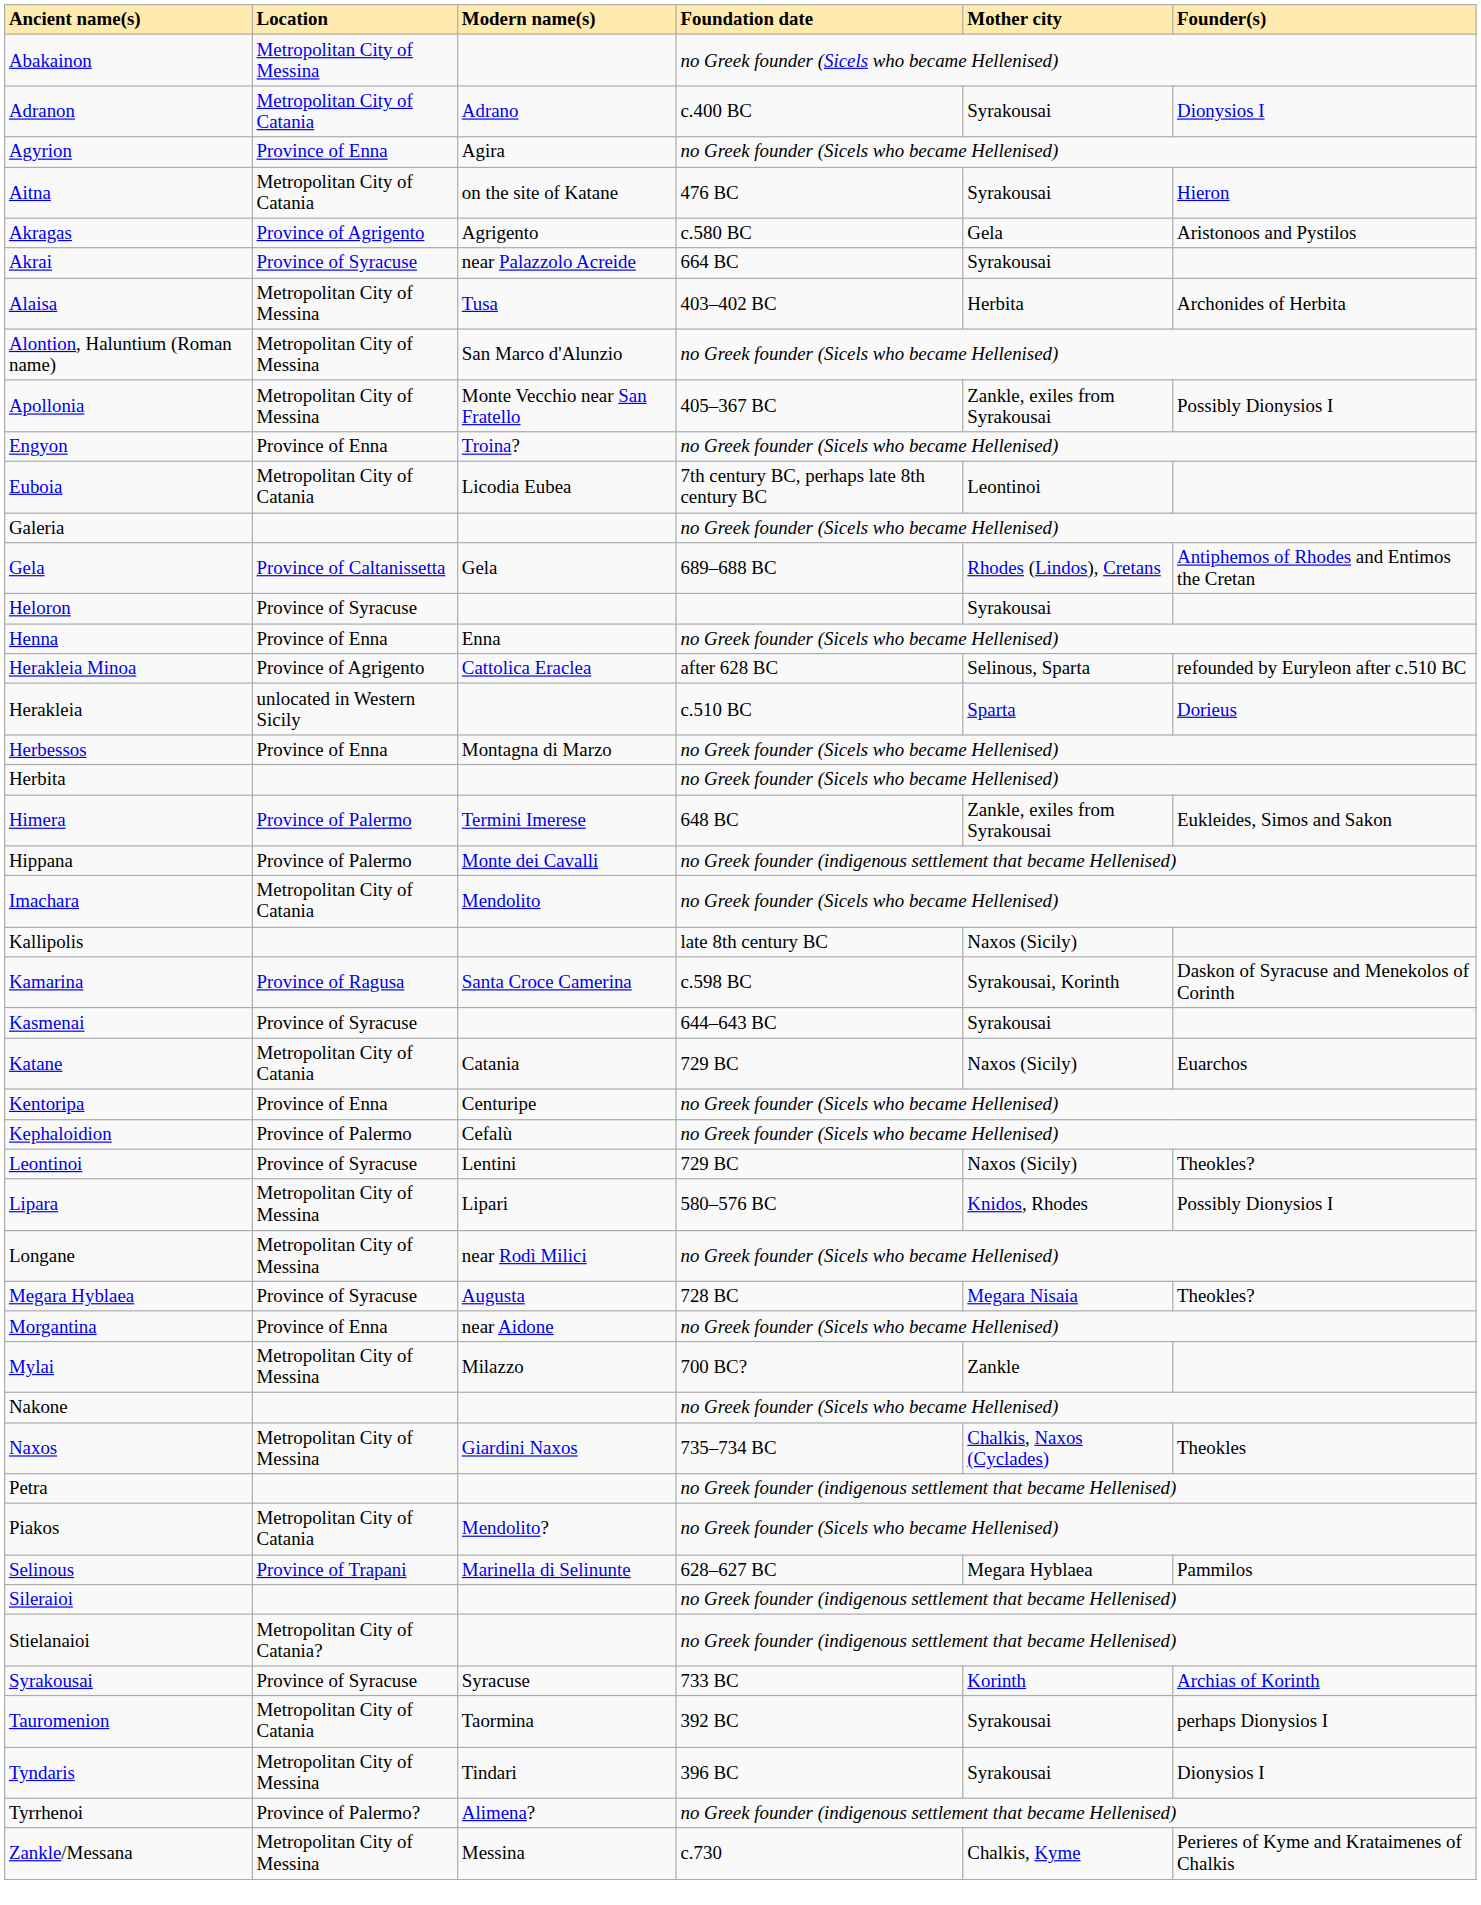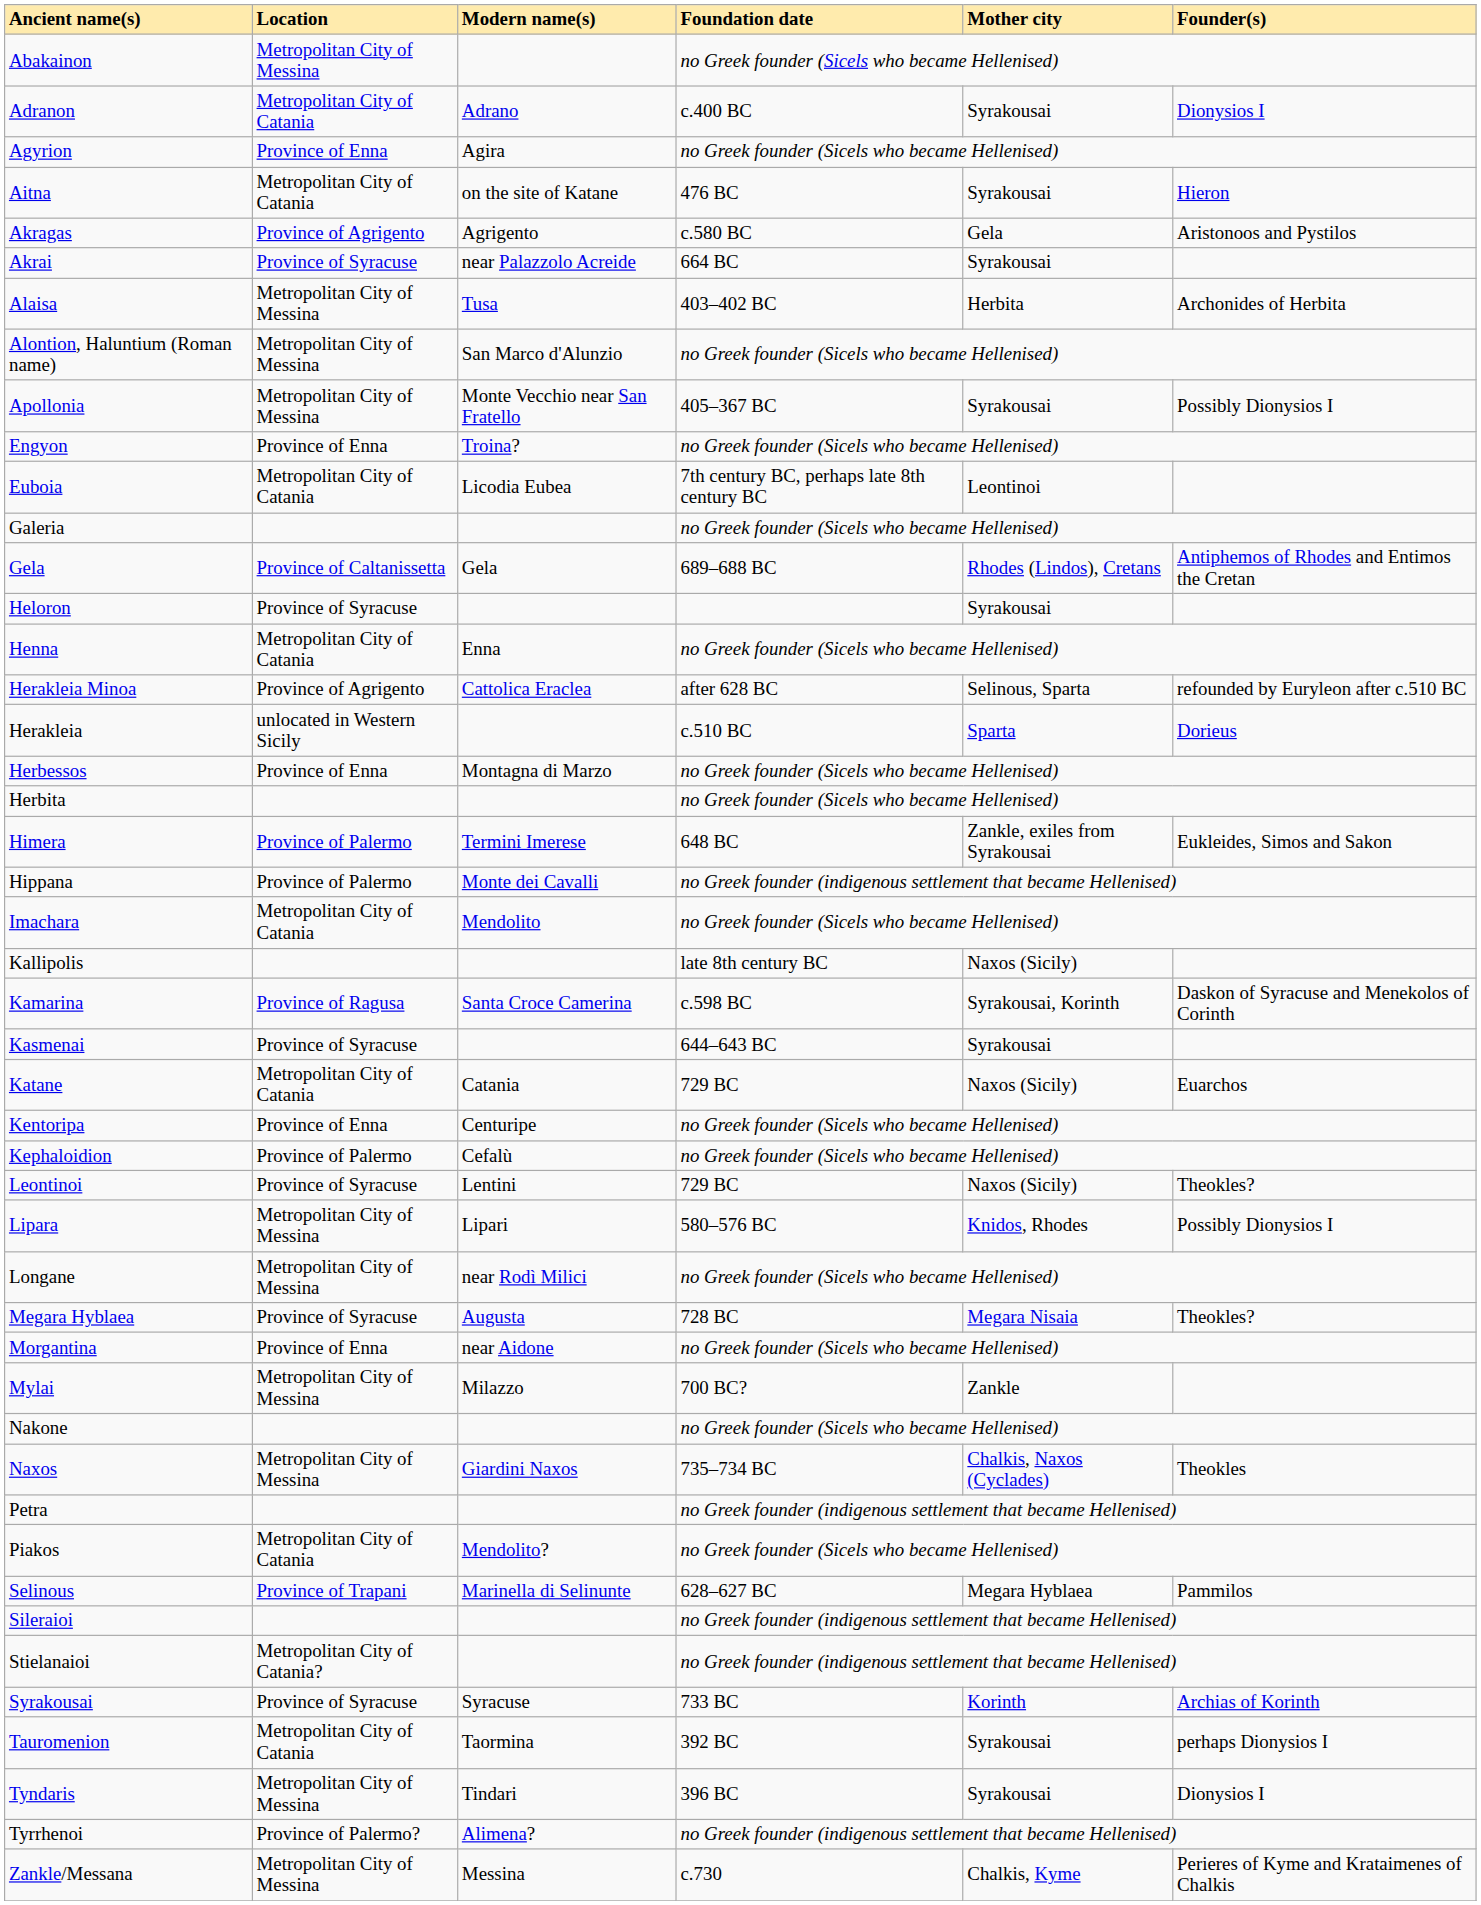 <table class="wikitable width="100%">
 <tr>
 <td bgcolor="#FFEBAD"><strong>Ancient name(s)</strong></td>
 <td bgcolor="#FFEBAD"><strong>Location</strong></td>
 <td bgcolor="#FFEBAD"><strong>Modern name(s)</strong></td>
 <td bgcolor="#FFEBAD"><strong>Foundation date</strong></td>
 <td bgcolor="#FFEBAD"><strong>Mother city</strong></td>
 <td bgcolor="#FFEBAD"><strong>Founder(s)</strong></td>
 </tr>
 <tr>
 <td><a href='#'>Abakainon</a></td>
 <td><a href='#'>Metropolitan City of Messina</a></td>
 <td></td>
 <td colspan="3"><em>no Greek founder (<a href='#'>Sicels</a> who became Hellenised)</em></td>
 </tr>
 <tr>
 <td><a href='#'>Adranon</a></td>
 <td><a href='#'>Metropolitan City of Catania</a></td>
 <td><a href='#'>Adrano</a></td>
 <td>c.400 BC</td>
 <td>Syrakousai</td>
 <td><a href='#'>Dionysios I</a></td>
 </tr>
 <tr>
 <td><a href='#'>Agyrion</a></td>
 <td><a href='#'>Province of Enna</a></td>
 <td>Agira</td>
 <td colspan="3"><em>no Greek founder (Sicels who became Hellenised)</em></td>
 </tr>
 <tr>
 <td><a href='#'>Aitna</a></td>
 <td>Metropolitan City of Catania</td>
 <td>on the site of Katane</td>
 <td>476 BC</td>
 <td>Syrakousai</td>
 <td><a href='#'>Hieron</a></td>
 </tr>
 <tr>
 <td><a href='#'>Akragas</a></td>
 <td><a href='#'>Province of Agrigento</a></td>
 <td>Agrigento</td>
 <td>c.580 BC</td>
 <td>Gela</td>
 <td>Aristonoos and Pystilos</td>
 </tr>
 <tr>
 <td><a href='#'>Akrai</a></td>
 <td><a href='#'>Province of Syracuse</a></td>
 <td>near <a href='#'>Palazzolo Acreide</a></td>
 <td>664 BC</td>
 <td>Syrakousai</td>
 <td></td>
 </tr>
 <tr>
 <td><a href='#'>Alaisa</a></td>
 <td>Metropolitan City of Messina</td>
 <td><a href='#'>Tusa</a></td>
 <td>403–402 BC</td>
 <td>Herbita</td>
 <td>Archonides of Herbita</td>
 </tr>
 <tr>
 <td><a href='#'>Alontion</a>, Haluntium (Roman name)</td>
 <td>Metropolitan City of Messina</td>
 <td>San Marco d'Alunzio</td>
 <td colspan="3"><em>no Greek founder (Sicels who became Hellenised)</em></td>
 </tr>
 <tr>
 <td><a href='#'>Apollonia</a></td>
 <td>Metropolitan City of Messina</td>
 <td>Monte Vecchio near <a href='#'>San Fratello</a></td>
 <td>405–367 BC</td>
-<td>Zankle, exiles from Syrakousai</td>
+<td>Syrakousai</td>
 <td>Possibly Dionysios I</td>
 </tr>
 <tr>
 <td><a href='#'>Engyon</a></td>
 <td>Province of Enna</td>
 <td><a href='#'>Troina</a>?</td>
 <td colspan="3"><em>no Greek founder (Sicels who became Hellenised)</em></td>
 </tr>
 <tr>
 <td><a href='#'>Euboia</a></td>
 <td>Metropolitan City of Catania</td>
 <td>Licodia Eubea</td>
 <td>7th century BC, perhaps late 8th century BC</td>
 <td>Leontinoi</td>
 <td></td>
 </tr>
 <tr>
 <td>Galeria</td>
 <td></td>
 <td></td>
 <td colspan="3"><em>no Greek founder (Sicels who became Hellenised)</em></td>
 </tr>
 <tr>
 <td><a href='#'>Gela</a></td>
 <td><a href='#'>Province of Caltanissetta</a></td>
 <td>Gela</td>
 <td>689–688 BC</td>
 <td><a href='#'>Rhodes</a> (<a href='#'>Lindos</a>), <a href='#'>Cretans</a></td>
 <td><a href='#'>Antiphemos of Rhodes</a> and Entimos the Cretan</td>
 </tr>
 <tr>
 <td><a href='#'>Heloron</a></td>
 <td>Province of Syracuse</td>
 <td></td>
 <td></td>
 <td>Syrakousai</td>
 <td></td>
 </tr>
 <tr>
 <td><a href='#'>Henna</a></td>
-<td>Province of Enna</td>
+<td>Metropolitan City of Catania</td>
 <td>Enna</td>
 <td colspan="3"><em>no Greek founder (Sicels who became Hellenised)</em></td>
 </tr>
 <tr>
 <td><a href='#'>Herakleia Minoa</a></td>
 <td>Province of Agrigento</td>
 <td><a href='#'>Cattolica Eraclea</a></td>
 <td>after 628 BC</td>
 <td>Selinous, Sparta</td>
 <td>refounded by Euryleon after c.510 BC</td>
 </tr>
 <tr>
 <td>Herakleia</td>
 <td>unlocated in Western Sicily</td>
 <td></td>
 <td>c.510 BC</td>
 <td><a href='#'>Sparta</a></td>
 <td><a href='#'>Dorieus</a></td>
 </tr>
 <tr>
 <td><a href='#'>Herbessos</a></td>
 <td>Province of Enna</td>
 <td>Montagna di Marzo</td>
 <td colspan="3"><em>no Greek founder (Sicels who became Hellenised)</em></td>
 </tr>
 <tr>
 <td>Herbita</td>
 <td></td>
 <td></td>
 <td colspan="3"><em>no Greek founder (Sicels who became Hellenised)</em></td>
 </tr>
 <tr>
 <td><a href='#'>Himera</a></td>
 <td><a href='#'>Province of Palermo</a></td>
 <td><a href='#'>Termini Imerese</a></td>
 <td>648 BC</td>
 <td>Zankle, exiles from Syrakousai</td>
 <td>Eukleides, Simos and Sakon</td>
 </tr>
 <tr>
 <td>Hippana</td>
 <td>Province of Palermo</td>
 <td><a href='#'>Monte dei Cavalli</a></td>
 <td colspan="3"><em>no Greek founder (indigenous settlement that became Hellenised)</em></td>
 </tr>
 <tr>
 <td><a href='#'>Imachara</a></td>
 <td>Metropolitan City of Catania</td>
 <td><a href='#'>Mendolito</a></td>
 <td colspan="3"><em>no Greek founder (Sicels who became Hellenised)</em></td>
 </tr>
 <tr>
 <td>Kallipolis</td>
 <td></td>
 <td></td>
 <td>late 8th century BC</td>
 <td>Naxos (Sicily)</td>
 <td></td>
 </tr>
 <tr>
 <td><a href='#'>Kamarina</a></td>
 <td><a href='#'>Province of Ragusa</a></td>
 <td><a href='#'>Santa Croce Camerina</a></td>
 <td>c.598 BC</td>
 <td>Syrakousai, Korinth</td>
 <td>Daskon of Syracuse and Menekolos of Corinth</td>
 </tr>
 <tr>
 <td><a href='#'>Kasmenai</a></td>
 <td>Province of Syracuse</td>
 <td></td>
 <td>644–643 BC</td>
 <td>Syrakousai</td>
 <td></td>
 </tr>
 <tr>
 <td><a href='#'>Katane</a></td>
 <td>Metropolitan City of Catania</td>
 <td>Catania</td>
 <td>729 BC</td>
 <td>Naxos (Sicily)</td>
 <td>Euarchos</td>
 </tr>
 <tr>
 <td><a href='#'>Kentoripa</a></td>
 <td>Province of Enna</td>
 <td>Centuripe</td>
 <td colspan="3"><em>no Greek founder (Sicels who became Hellenised)</em></td>
 </tr>
 <tr>
 <td><a href='#'>Kephaloidion</a></td>
 <td>Province of Palermo</td>
 <td>Cefalù</td>
 <td colspan="3"><em>no Greek founder (Sicels who became Hellenised)</em></td>
 </tr>
 <tr>
 <td><a href='#'>Leontinoi</a></td>
 <td>Province of Syracuse</td>
 <td>Lentini</td>
 <td>729 BC</td>
 <td>Naxos (Sicily)</td>
 <td>Theokles?</td>
 </tr>
 <tr>
 <td><a href='#'>Lipara</a></td>
 <td>Metropolitan City of Messina</td>
 <td>Lipari</td>
 <td>580–576 BC</td>
 <td><a href='#'>Knidos</a>, Rhodes</td>
 <td>Possibly Dionysios I</td>
 </tr>
 <tr>
 <td>Longane</td>
 <td>Metropolitan City of Messina</td>
 <td>near <a href='#'>Rodì Milici</a></td>
 <td colspan="3"><em>no Greek founder (Sicels who became Hellenised)</em></td>
 </tr>
 <tr>
 <td><a href='#'>Megara Hyblaea</a></td>
 <td>Province of Syracuse</td>
 <td><a href='#'>Augusta</a></td>
 <td>728 BC</td>
 <td><a href='#'>Megara Nisaia</a></td>
 <td>Theokles?</td>
 </tr>
 <tr>
 <td><a href='#'>Morgantina</a></td>
 <td>Province of Enna</td>
 <td>near <a href='#'>Aidone</a></td>
 <td colspan="3"><em>no Greek founder (Sicels who became Hellenised)</em></td>
 </tr>
 <tr>
 <td><a href='#'>Mylai</a></td>
 <td>Metropolitan City of Messina</td>
 <td>Milazzo</td>
 <td>700 BC?</td>
 <td>Zankle</td>
 <td></td>
 </tr>
 <tr>
 <td>Nakone</td>
 <td></td>
 <td></td>
 <td colspan="3"><em>no Greek founder (Sicels who became Hellenised)</em></td>
 </tr>
 <tr>
 <td><a href='#'>Naxos</a></td>
 <td>Metropolitan City of Messina</td>
 <td><a href='#'>Giardini Naxos</a></td>
 <td>735–734 BC</td>
 <td><a href='#'>Chalkis</a>, <a href='#'>Naxos (Cyclades)</a></td>
 <td>Theokles</td>
 </tr>
 <tr>
 <td>Petra</td>
 <td></td>
 <td></td>
 <td colspan="3"><em>no Greek founder (indigenous settlement that became Hellenised)</em></td>
 </tr>
 <tr>
 <td>Piakos</td>
 <td>Metropolitan City of Catania</td>
 <td><a href='#'>Mendolito</a>?</td>
 <td colspan="3"><em>no Greek founder (Sicels who became Hellenised)</em></td>
 </tr>
 <tr>
 <td><a href='#'>Selinous</a></td>
 <td><a href='#'>Province of Trapani</a></td>
 <td><a href='#'>Marinella di Selinunte</a></td>
 <td>628–627 BC</td>
 <td>Megara Hyblaea</td>
 <td>Pammilos</td>
 </tr>
 <tr>
 <td><a href='#'>Sileraioi</a></td>
 <td></td>
 <td></td>
 <td colspan="3"><em>no Greek founder (indigenous settlement that became Hellenised)</em></td>
 </tr>
 <tr>
 <td>Stielanaioi</td>
 <td>Metropolitan City of Catania?</td>
 <td></td>
 <td colspan="3"><em>no Greek founder (indigenous settlement that became Hellenised)</em></td>
 </tr>
 <tr>
 <td><a href='#'>Syrakousai</a></td>
 <td>Province of Syracuse</td>
 <td>Syracuse</td>
 <td>733 BC</td>
 <td><a href='#'>Korinth</a></td>
 <td><a href='#'>Archias of Korinth</a></td>
 </tr>
 <tr>
 <td><a href='#'>Tauromenion</a></td>
 <td>Metropolitan City of Catania</td>
 <td>Taormina</td>
 <td>392 BC</td>
 <td>Syrakousai</td>
 <td>perhaps Dionysios I</td>
 </tr>
 <tr>
 <td><a href='#'>Tyndaris</a></td>
 <td>Metropolitan City of Messina</td>
 <td>Tindari</td>
 <td>396 BC</td>
 <td>Syrakousai</td>
 <td>Dionysios I</td>
 </tr>
 <tr>
 <td>Tyrrhenoi</td>
 <td>Province of Palermo?</td>
 <td><a href='#'>Alimena</a>?</td>
 <td colspan="3"><em>no Greek founder (indigenous settlement that became Hellenised)</em></td>
 </tr>
 <tr>
 <td><a href='#'>Zankle</a>/Messana</td>
 <td>Metropolitan City of Messina</td>
 <td>Messina</td>
 <td>c.730</td>
 <td>Chalkis, <a href='#'>Kyme</a></td>
 <td>Perieres of Kyme and Krataimenes of Chalkis</td>
 </tr>
 </table>
